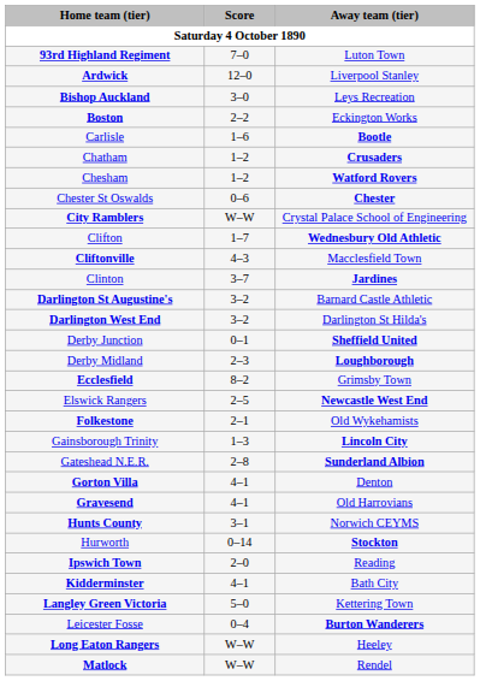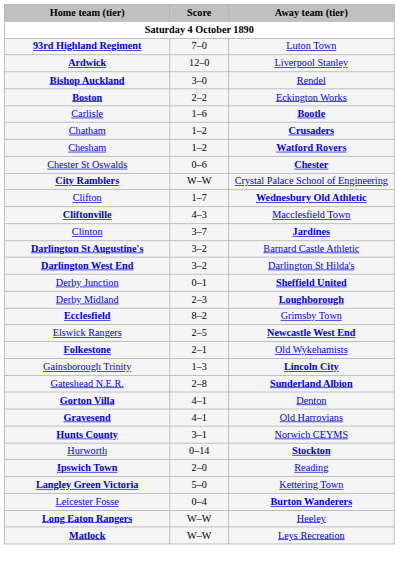 <table class="wikitable" style="width: 550px; background:WhiteSmoke; text-align:center; font-size:90%">
 <tr>
 <td scope="col" style="width: 42.50%; background:silver;"><strong>Home team (tier)</strong></td>
 <td scope="col" style="width: 15.00%; background:silver;"><strong>Score</strong></td>
 <td scope="col" style="width: 42.50%; background:silver;"><strong>Away team (tier)</strong></td>
 </tr>
 <tr>
 <td colspan="3" style= background:White><strong>Saturday 4 October 1890</strong></td>
 </tr>
 <tr>
 <td><strong><a href='#'>93rd Highland Regiment</a></strong></td>
 <td>7–0</td>
 <td><a href='#'>Luton Town</a></td>
 </tr>
 <tr>
 <td><strong><a href='#'>Ardwick</a></strong></td>
 <td>12–0</td>
 <td><a href='#'>Liverpool Stanley</a></td>
 </tr>
 <tr>
 <td><strong><a href='#'>Bishop Auckland</a></strong></td>
 <td>3–0</td>
-<td><a href='#'>Leys Recreation</a></td>
+<td><a href='#'>Rendel</a></td>
 </tr>
 <tr>
 <td><strong><a href='#'>Boston</a></strong></td>
 <td>2–2</td>
 <td><a href='#'>Eckington Works</a></td>
 </tr>
 <tr>
 <td><a href='#'>Carlisle</a></td>
 <td>1–6</td>
 <td><strong><a href='#'>Bootle</a></strong></td>
 </tr>
 <tr>
 <td><a href='#'>Chatham</a></td>
 <td>1–2</td>
 <td><strong><a href='#'>Crusaders</a></strong></td>
 </tr>
 <tr>
 <td><a href='#'>Chesham</a></td>
 <td>1–2</td>
 <td><strong><a href='#'>Watford Rovers</a></strong></td>
 </tr>
 <tr>
 <td><a href='#'>Chester St Oswalds</a></td>
 <td>0–6</td>
 <td><strong><a href='#'>Chester</a></strong></td>
 </tr>
 <tr>
 <td><strong><a href='#'>City Ramblers</a></strong></td>
 <td>W–W</td>
 <td><a href='#'>Crystal Palace School of Engineering</a></td>
 </tr>
 <tr>
 <td><a href='#'>Clifton</a></td>
 <td>1–7</td>
 <td><strong><a href='#'>Wednesbury Old Athletic</a></strong></td>
 </tr>
 <tr>
 <td><strong><a href='#'>Cliftonville</a></strong></td>
 <td>4–3</td>
 <td><a href='#'>Macclesfield Town</a></td>
 </tr>
 <tr>
 <td><a href='#'>Clinton</a></td>
 <td>3–7</td>
 <td><strong><a href='#'>Jardines</a></strong></td>
 </tr>
 <tr>
 <td><strong><a href='#'>Darlington St Augustine's</a></strong></td>
 <td>3–2</td>
 <td><a href='#'>Barnard Castle Athletic</a></td>
 </tr>
 <tr>
 <td><strong><a href='#'>Darlington West End</a></strong></td>
 <td>3–2</td>
 <td><a href='#'>Darlington St Hilda's</a></td>
 </tr>
 <tr>
 <td><a href='#'>Derby Junction</a></td>
 <td>0–1</td>
 <td><strong><a href='#'>Sheffield United</a></strong></td>
 </tr>
 <tr>
 <td><a href='#'>Derby Midland</a></td>
 <td>2–3</td>
 <td><strong><a href='#'>Loughborough</a></strong></td>
 </tr>
 <tr>
 <td><strong><a href='#'>Ecclesfield</a></strong></td>
 <td>8–2</td>
 <td><a href='#'>Grimsby Town</a></td>
 </tr>
 <tr>
 <td><a href='#'>Elswick Rangers</a></td>
 <td>2–5</td>
 <td><strong><a href='#'>Newcastle West End</a></strong></td>
 </tr>
 <tr>
 <td><strong><a href='#'>Folkestone</a></strong></td>
 <td>2–1</td>
 <td><a href='#'>Old Wykehamists</a></td>
 </tr>
 <tr>
 <td><a href='#'>Gainsborough Trinity</a></td>
 <td>1–3</td>
 <td><strong><a href='#'>Lincoln City</a></strong></td>
 </tr>
 <tr>
 <td><a href='#'>Gateshead N.E.R.</a></td>
 <td>2–8</td>
 <td><strong><a href='#'>Sunderland Albion</a></strong></td>
 </tr>
 <tr>
 <td><strong><a href='#'>Gorton Villa</a></strong></td>
 <td>4–1</td>
 <td><a href='#'>Denton</a></td>
 </tr>
 <tr>
 <td><strong><a href='#'>Gravesend</a></strong></td>
 <td>4–1</td>
 <td><a href='#'>Old Harrovians</a></td>
 </tr>
 <tr>
 <td><strong><a href='#'>Hunts County</a></strong></td>
 <td>3–1</td>
 <td><a href='#'>Norwich CEYMS</a></td>
 </tr>
 <tr>
 <td><a href='#'>Hurworth</a></td>
 <td>0–14</td>
 <td><strong><a href='#'>Stockton</a></strong></td>
 </tr>
 <tr>
 <td><strong><a href='#'>Ipswich Town</a></strong></td>
 <td>2–0</td>
 <td><a href='#'>Reading</a></td>
 </tr>
 <tr>
-<td><strong><a href='#'>Kidderminster</a></strong></td>
-<td>4–1</td>
-<td><a href='#'>Bath City</a></td>
-</tr>
-<tr>
 <td><strong><a href='#'>Langley Green Victoria</a></strong></td>
 <td>5–0</td>
 <td><a href='#'>Kettering Town</a></td>
 </tr>
 <tr>
 <td><a href='#'>Leicester Fosse</a></td>
 <td>0–4</td>
 <td><strong><a href='#'>Burton Wanderers</a></strong></td>
 </tr>
 <tr>
 <td><strong><a href='#'>Long Eaton Rangers</a></strong></td>
 <td>W–W</td>
 <td><a href='#'>Heeley</a></td>
 </tr>
 <tr>
 <td><strong><a href='#'>Matlock</a></strong></td>
 <td>W–W</td>
-<td><a href='#'>Rendel</a></td>
+<td><a href='#'>Leys Recreation</a></td>
 </tr>
 </table>
